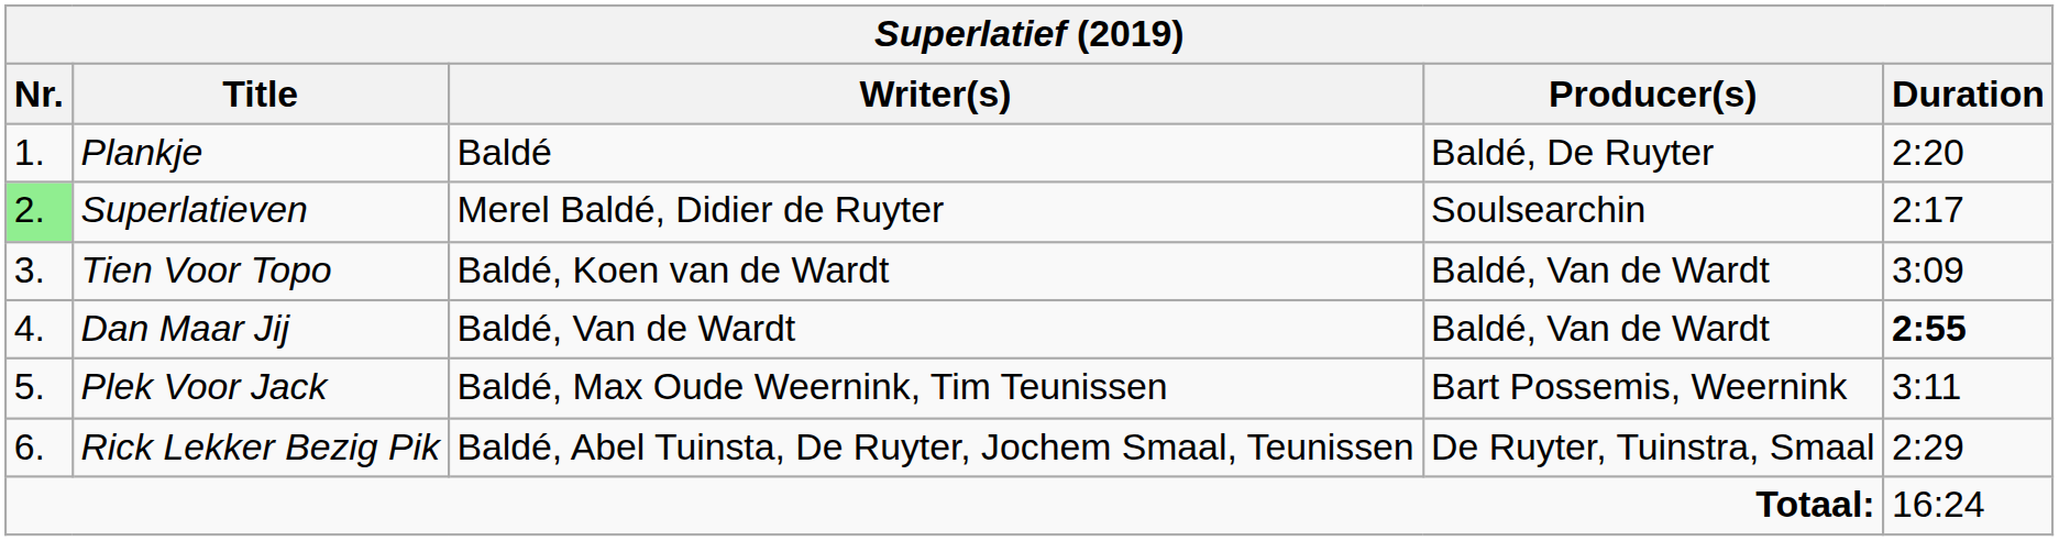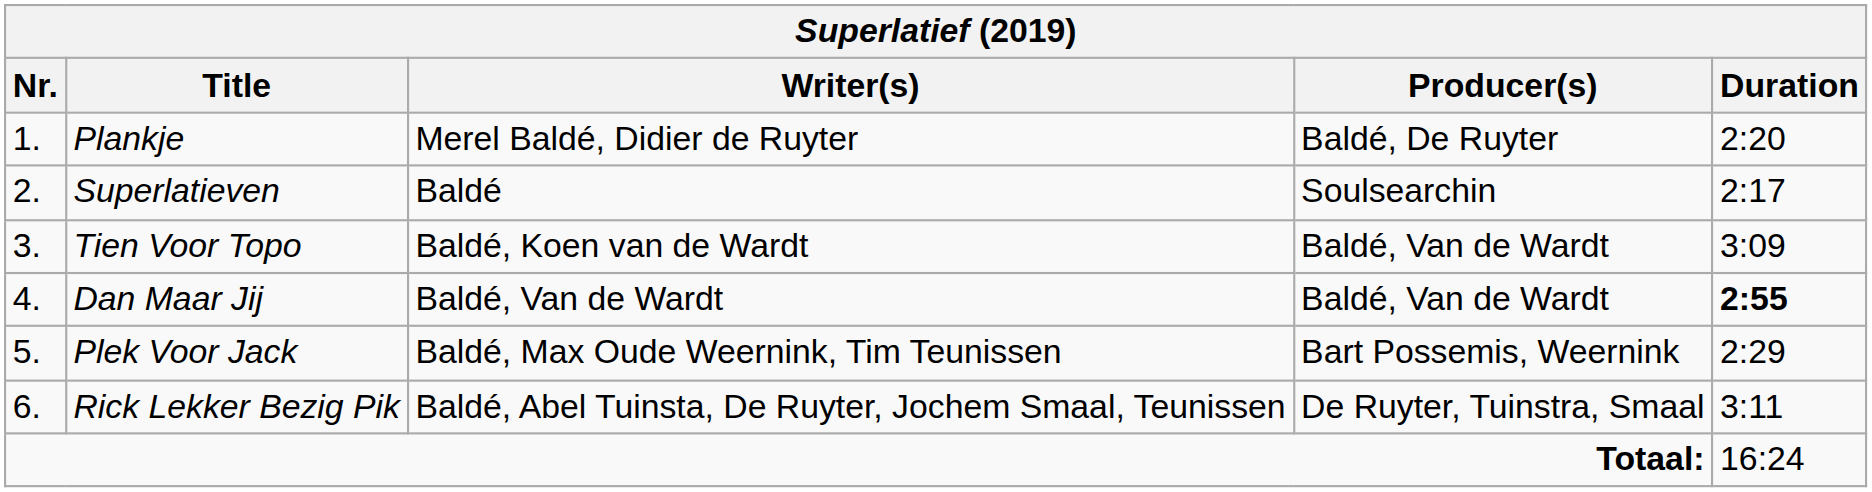 <table class="wikitable mw-collapsible mw-collapsed">
 <tr>
 <th colspan="5"><em>Superlatief</em> (2019)</th>
 </tr>
 <tr>
 <th>Nr.</th>
 <th>Title</th>
 <th>Writer(s)</th>
 <th>Producer(s)</th>
 <th>Duration</th>
 </tr>
 <tr>
 <td>1.</td>
 <td><em>Plankje</em></td>
-<td>Baldé</td>
+<td>Merel Baldé, Didier de Ruyter</td>
 <td>Baldé, De Ruyter</td>
 <td>2:20</td>
 </tr>
 <tr>
-<td style="background: lightgreen;">2.</td>
+<td>2.</td>
 <td><em>Superlatieven</em></td>
-<td>Merel Baldé, Didier de Ruyter</td>
+<td>Baldé</td>
 <td>Soulsearchin</td>
 <td>2:17</td>
 </tr>
 <tr>
 <td>3.</td>
 <td><em>Tien Voor Topo</em></td>
 <td>Baldé, Koen van de Wardt</td>
 <td>Baldé, Van de Wardt</td>
 <td>3:09</td>
 </tr>
 <tr>
 <td>4.</td>
 <td><em>Dan Maar Jij</em></td>
 <td>Baldé, Van de Wardt</td>
 <td>Baldé, Van de Wardt</td>
 <td><strong>2:55</strong></td>
 </tr>
 <tr>
 <td>5.</td>
 <td><em>Plek Voor Jack</em></td>
 <td>Baldé, Max Oude Weernink, Tim Teunissen</td>
 <td>Bart Possemis, Weernink</td>
-<td>3:11</td>
+<td>2:29</td>
 </tr>
 <tr>
 <td>6.</td>
 <td><em>Rick Lekker Bezig Pik</em></td>
 <td>Baldé, Abel Tuinsta, De Ruyter, Jochem Smaal, Teunissen</td>
 <td>De Ruyter, Tuinstra, Smaal</td>
-<td>2:29</td>
+<td>3:11</td>
 </tr>
 <tr>
 <td colspan="4" align="right"><strong>Totaal:</strong></td>
 <td>16:24</td>
 </tr>
 </table>
